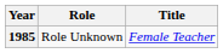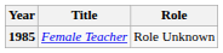 <table class="wikitable plainrowheaders sortable">
 <tr>
 <th>Year</th>
+<th>Title</th>
 <th>Role</th>
-<th>Title</th>
 </tr>
 <tr>
 <th scope="row">1985</th>
+<td><em><a href='#'>Female Teacher</a></em></td>
 <td>Role Unknown</td>
-<td><em><a href='#'>Female Teacher</a></em></td>
 </tr>
 </table>
